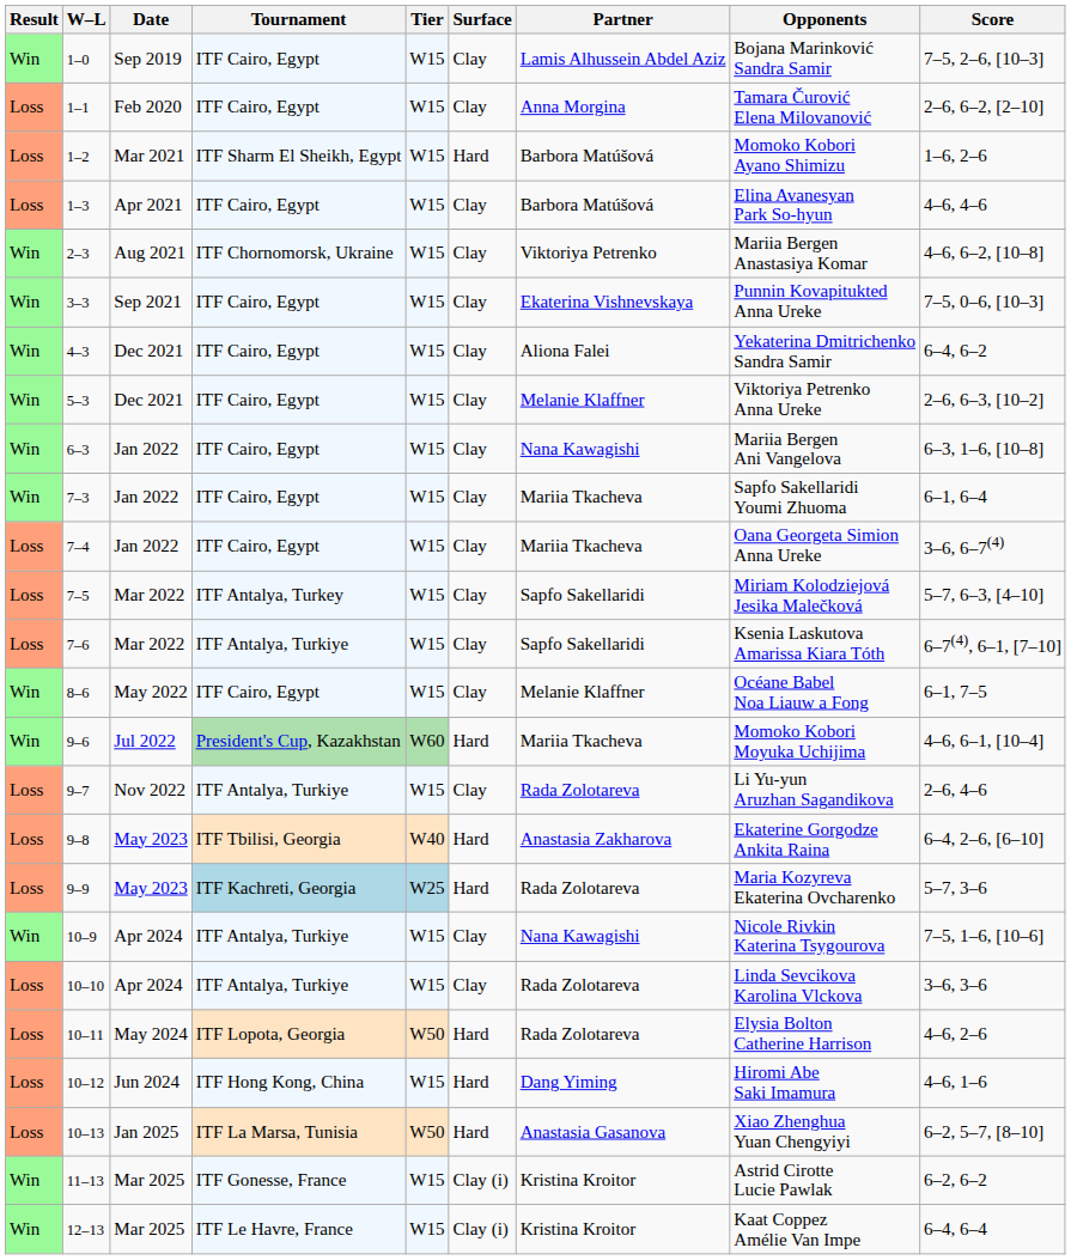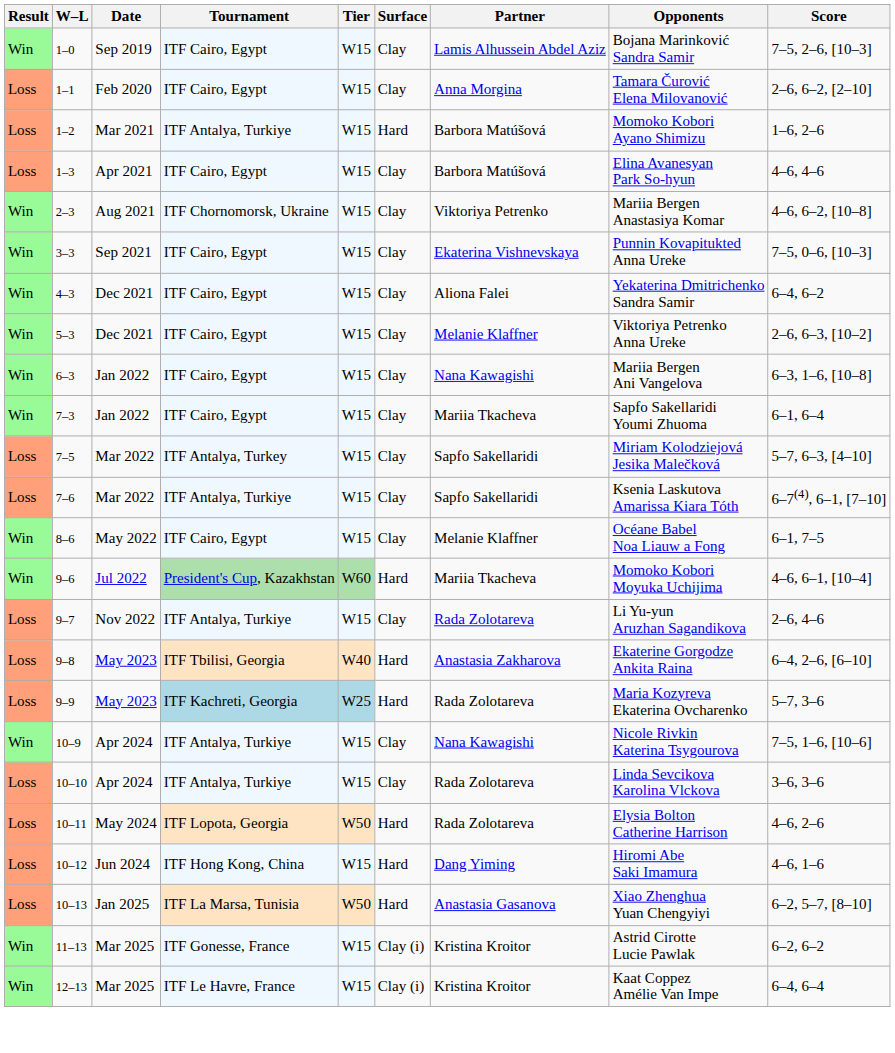 <table class="sortable wikitable">
 <tr>
 <th>Result</th>
 <th class="unsortable">W–L</th>
 <th>Date</th>
 <th>Tournament</th>
 <th>Tier</th>
 <th>Surface</th>
 <th>Partner</th>
 <th>Opponents</th>
 <th class="unsortable">Score</th>
 </tr>
 <tr>
 <td style="background:#98fb98;">Win</td>
 <td><small>1–0</small></td>
 <td>Sep 2019</td>
 <td style="background:#f0f8ff;">ITF Cairo, Egypt</td>
 <td style="background:#f0f8ff;">W15</td>
 <td>Clay</td>
 <td> <a href='#'>Lamis Alhussein Abdel Aziz</a></td>
 <td> Bojana Marinković <br> <a href='#'>Sandra Samir</a></td>
 <td>7–5, 2–6, [10–3]</td>
 </tr>
 <tr>
 <td style="background:#ffa07a;">Loss</td>
 <td><small>1–1</small></td>
 <td>Feb 2020</td>
 <td style="background:#f0f8ff;">ITF Cairo, Egypt</td>
 <td style="background:#f0f8ff;">W15</td>
 <td>Clay</td>
 <td> <a href='#'>Anna Morgina</a></td>
 <td> <a href='#'>Tamara Čurović</a> <br> <a href='#'>Elena Milovanović</a></td>
 <td>2–6, 6–2, [2–10]</td>
 </tr>
 <tr>
 <td style="background:#ffa07a;">Loss</td>
 <td><small>1–2</small></td>
 <td>Mar 2021</td>
-<td style="background:#f0f8ff;">ITF Sharm El Sheikh, Egypt</td>
+<td style="background:#f0f8ff;">ITF Antalya, Turkiye</td>
 <td style="background:#f0f8ff;">W15</td>
 <td>Hard</td>
 <td> Barbora Matúšová</td>
 <td> <a href='#'>Momoko Kobori</a> <br> <a href='#'>Ayano Shimizu</a></td>
 <td>1–6, 2–6</td>
 </tr>
 <tr>
 <td style="background:#ffa07a;">Loss</td>
 <td><small>1–3</small></td>
 <td>Apr 2021</td>
 <td style="background:#f0f8ff;">ITF Cairo, Egypt</td>
 <td style="background:#f0f8ff;">W15</td>
 <td>Clay</td>
 <td> Barbora Matúšová</td>
 <td> <a href='#'>Elina Avanesyan</a> <br> <a href='#'>Park So-hyun</a></td>
 <td>4–6, 4–6</td>
 </tr>
 <tr>
 <td style="background:#98fb98;">Win</td>
 <td><small>2–3</small></td>
 <td>Aug 2021</td>
 <td style="background:#f0f8ff;">ITF Chornomorsk, Ukraine</td>
 <td style="background:#f0f8ff;">W15</td>
 <td>Clay</td>
 <td> Viktoriya Petrenko</td>
 <td> Mariia Bergen <br> Anastasiya Komar</td>
 <td>4–6, 6–2, [10–8]</td>
 </tr>
 <tr>
 <td style="background:#98fb98;">Win</td>
 <td><small>3–3</small></td>
 <td>Sep 2021</td>
 <td style="background:#f0f8ff;">ITF Cairo, Egypt</td>
 <td style="background:#f0f8ff;">W15</td>
 <td>Clay</td>
 <td> <a href='#'>Ekaterina Vishnevskaya</a></td>
 <td> <a href='#'>Punnin Kovapitukted</a> <br> Anna Ureke</td>
 <td>7–5, 0–6, [10–3]</td>
 </tr>
 <tr>
 <td style="background:#98fb98;">Win</td>
 <td><small>4–3</small></td>
 <td>Dec 2021</td>
 <td style="background:#f0f8ff;">ITF Cairo, Egypt</td>
 <td style="background:#f0f8ff;">W15</td>
 <td>Clay</td>
 <td> Aliona Falei</td>
 <td> <a href='#'>Yekaterina Dmitrichenko</a> <br> Sandra Samir</td>
 <td>6–4, 6–2</td>
 </tr>
 <tr>
 <td style="background:#98fb98;">Win</td>
 <td><small>5–3</small></td>
 <td>Dec 2021</td>
 <td style="background:#f0f8ff;">ITF Cairo, Egypt</td>
 <td style="background:#f0f8ff;">W15</td>
 <td>Clay</td>
 <td> <a href='#'>Melanie Klaffner</a></td>
 <td> Viktoriya Petrenko <br> Anna Ureke</td>
 <td>2–6, 6–3, [10–2]</td>
 </tr>
 <tr>
 <td style="background:#98fb98;">Win</td>
 <td><small>6–3</small></td>
 <td>Jan 2022</td>
 <td style="background:#f0f8ff;">ITF Cairo, Egypt</td>
 <td style="background:#f0f8ff;">W15</td>
 <td>Clay</td>
 <td> <a href='#'>Nana Kawagishi</a></td>
 <td> Mariia Bergen <br> Ani Vangelova</td>
 <td>6–3, 1–6, [10–8]</td>
 </tr>
 <tr>
 <td style="background:#98fb98;">Win</td>
 <td><small>7–3</small></td>
 <td>Jan 2022</td>
 <td style="background:#f0f8ff;">ITF Cairo, Egypt</td>
 <td style="background:#f0f8ff;">W15</td>
 <td>Clay</td>
 <td> Mariia Tkacheva</td>
 <td> Sapfo Sakellaridi <br> Youmi Zhuoma</td>
 <td>6–1, 6–4</td>
-</tr>
-<tr>
-<td style="background:#ffa07a;">Loss</td>
-<td><small>7–4</small></td>
-<td>Jan 2022</td>
-<td style="background:#f0f8ff;">ITF Cairo, Egypt</td>
-<td style="background:#f0f8ff;">W15</td>
-<td>Clay</td>
-<td> Mariia Tkacheva</td>
-<td> <a href='#'>Oana Georgeta Simion</a> <br> Anna Ureke</td>
-<td>3–6, 6–7<sup>(4)</sup></td>
 </tr>
 <tr>
 <td style="background:#ffa07a;">Loss</td>
 <td><small>7–5</small></td>
 <td>Mar 2022</td>
 <td style="background:#f0f8ff;">ITF Antalya, Turkey</td>
 <td style="background:#f0f8ff;">W15</td>
 <td>Clay</td>
 <td> Sapfo Sakellaridi</td>
 <td> <a href='#'>Miriam Kolodziejová</a> <br> <a href='#'>Jesika Malečková</a></td>
 <td>5–7, 6–3, [4–10]</td>
 </tr>
 <tr>
 <td style="background:#ffa07a;">Loss</td>
 <td><small>7–6</small></td>
 <td>Mar 2022</td>
 <td style="background:#f0f8ff;">ITF Antalya, Turkiye</td>
 <td style="background:#f0f8ff;">W15</td>
 <td>Clay</td>
 <td> Sapfo Sakellaridi</td>
 <td> Ksenia Laskutova <br> <a href='#'>Amarissa Kiara Tóth</a></td>
 <td>6–7<sup>(4)</sup>, 6–1, [7–10]</td>
 </tr>
 <tr>
 <td style="background:#98fb98;">Win</td>
 <td><small>8–6</small></td>
 <td>May 2022</td>
 <td style="background:#f0f8ff;">ITF Cairo, Egypt</td>
 <td style="background:#f0f8ff;">W15</td>
 <td>Clay</td>
 <td> Melanie Klaffner</td>
 <td> <a href='#'>Océane Babel</a> <br> <a href='#'>Noa Liauw a Fong</a></td>
 <td>6–1, 7–5</td>
 </tr>
 <tr>
 <td style="background:#98fb98;">Win</td>
 <td><small>9–6</small></td>
 <td><a href='#'>Jul 2022</a></td>
 <td style="background:#addfad;"><a href='#'>President's Cup</a>, Kazakhstan</td>
 <td style="background:#addfad;">W60</td>
 <td>Hard</td>
 <td> Mariia Tkacheva</td>
 <td> <a href='#'>Momoko Kobori</a> <br> <a href='#'>Moyuka Uchijima</a></td>
 <td>4–6, 6–1, [10–4]</td>
 </tr>
 <tr>
 <td style="background:#ffa07a;">Loss</td>
 <td><small>9–7</small></td>
 <td>Nov 2022</td>
 <td style="background:#f0f8ff;">ITF Antalya, Turkiye</td>
 <td style="background:#f0f8ff;">W15</td>
 <td>Clay</td>
 <td> <a href='#'>Rada Zolotareva</a></td>
 <td> Li Yu-yun <br> <a href='#'>Aruzhan Sagandikova</a></td>
 <td>2–6, 4–6</td>
 </tr>
 <tr>
 <td style="background:#ffa07a">Loss</td>
 <td><small>9–8</small></td>
 <td><a href='#'>May 2023</a></td>
 <td bgcolor=ffe4c4>ITF Tbilisi, Georgia</td>
 <td bgcolor=ffe4c4>W40</td>
 <td>Hard</td>
 <td> <a href='#'>Anastasia Zakharova</a></td>
 <td> <a href='#'>Ekaterine Gorgodze</a> <br> <a href='#'>Ankita Raina</a></td>
 <td>6–4, 2–6, [6–10]</td>
 </tr>
 <tr>
 <td style="background:#ffa07a">Loss</td>
 <td><small>9–9</small></td>
 <td><a href='#'>May 2023</a></td>
 <td style="background:lightblue;">ITF Kachreti, Georgia</td>
 <td style="background:lightblue;">W25</td>
 <td>Hard</td>
 <td> Rada Zolotareva</td>
 <td> <a href='#'>Maria Kozyreva</a> <br> Ekaterina Ovcharenko</td>
 <td>5–7, 3–6</td>
 </tr>
 <tr>
 <td style="background:#98fb98;">Win</td>
 <td><small>10–9</small></td>
 <td>Apr 2024</td>
 <td style="background:#f0f8ff;">ITF Antalya, Turkiye</td>
 <td style="background:#f0f8ff;">W15</td>
 <td>Clay</td>
 <td> <a href='#'>Nana Kawagishi</a></td>
 <td> <a href='#'>Nicole Rivkin</a> <br> <a href='#'>Katerina Tsygourova</a></td>
 <td>7–5, 1–6, [10–6]</td>
 </tr>
 <tr>
 <td style="background:#ffa07a;">Loss</td>
 <td><small>10–10</small></td>
 <td>Apr 2024</td>
 <td style="background:#f0f8ff;">ITF Antalya, Turkiye</td>
 <td style="background:#f0f8ff;">W15</td>
 <td>Clay</td>
 <td> Rada Zolotareva</td>
 <td> <a href='#'>Linda Sevcikova</a> <br> <a href='#'>Karolina Vlckova</a></td>
 <td>3–6, 3–6</td>
 </tr>
 <tr>
 <td style="background:#ffa07a">Loss</td>
 <td><small>10–11</small></td>
 <td>May 2024</td>
 <td style="background:#ffe4c4;">ITF Lopota, Georgia</td>
 <td style="background:#ffe4c4;">W50</td>
 <td>Hard</td>
 <td> Rada Zolotareva</td>
 <td> <a href='#'>Elysia Bolton</a> <br> <a href='#'>Catherine Harrison</a></td>
 <td>4–6, 2–6</td>
 </tr>
 <tr>
 <td style="background:#ffa07a;">Loss</td>
 <td><small>10–12</small></td>
 <td>Jun 2024</td>
 <td style="background:#f0f8ff;">ITF Hong Kong, China</td>
 <td style="background:#f0f8ff;">W15</td>
 <td>Hard</td>
 <td> <a href='#'>Dang Yiming</a></td>
 <td> <a href='#'>Hiromi Abe</a> <br> <a href='#'>Saki Imamura</a></td>
 <td>4–6, 1–6</td>
 </tr>
 <tr>
 <td bgcolor=ffa07a>Loss</td>
 <td><small>10–13</small></td>
 <td>Jan 2025</td>
 <td style="background:#ffe4c4;">ITF La Marsa, Tunisia</td>
 <td style="background:#ffe4c4;">W50</td>
 <td>Hard</td>
 <td> <a href='#'>Anastasia Gasanova</a></td>
 <td> <a href='#'>Xiao Zhenghua</a> <br>  Yuan Chengyiyi</td>
 <td>6–2, 5–7, [8–10]</td>
 </tr>
 <tr>
 <td style="background:#98fb98;">Win</td>
 <td><small>11–13</small></td>
 <td>Mar 2025</td>
 <td style="background:#f0f8ff;">ITF Gonesse, France</td>
 <td style="background:#f0f8ff;">W15</td>
 <td>Clay (i)</td>
 <td> Kristina Kroitor</td>
 <td> Astrid Cirotte <br> Lucie Pawlak</td>
 <td>6–2, 6–2</td>
 </tr>
 <tr>
 <td style="background:#98fb98;">Win</td>
 <td><small>12–13</small></td>
 <td>Mar 2025</td>
 <td style="background:#f0f8ff;">ITF Le Havre, France</td>
 <td style="background:#f0f8ff;">W15</td>
 <td>Clay (i)</td>
 <td> Kristina Kroitor</td>
 <td> Kaat Coppez <br> Amélie Van Impe</td>
 <td>6–4, 6–4</td>
 </tr>
 </table>
